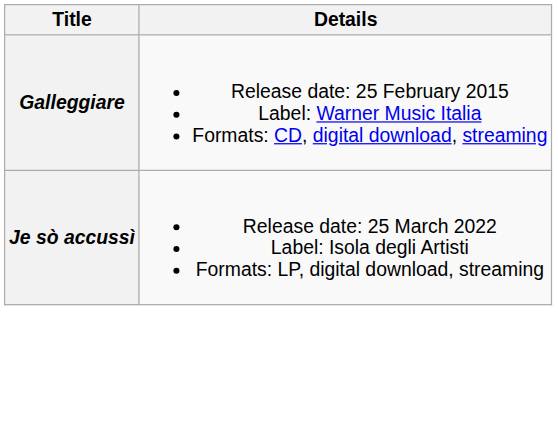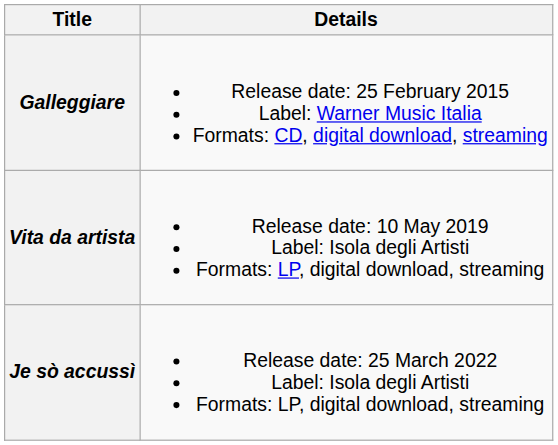 <table class="wikitable plainrowheaders" style="text-align:center;">
 <tr>
 <th scope="col">Title</th>
 <th scope="col">Details</th>
 </tr>
 <tr>
 <th scope="row"><em>Galleggiare</em></th>
 <td><br><ul><li>Release date: 25 February 2015</li><li>Label: <a href='#'>Warner Music Italia</a></li><li>Formats: <a href='#'>CD</a>, <a href='#'>digital download</a>, <a href='#'>streaming</a></li></ul></td>
 </tr>
 <tr>
+<th scope="row"><em>Vita da artista</em></th>
+<td><br><ul><li>Release date: 10 May 2019</li><li>Label: Isola degli Artisti</li><li>Formats: <a href='#'>LP</a>, digital download, streaming</li></ul></td>
+</tr>
+<tr>
 <th scope="row"><em>Je sò accussì</em></th>
 <td><br><ul><li>Release date: 25 March 2022</li><li>Label: Isola degli Artisti</li><li>Formats: LP, digital download, streaming</li></ul></td>
 </tr>
 </table>
